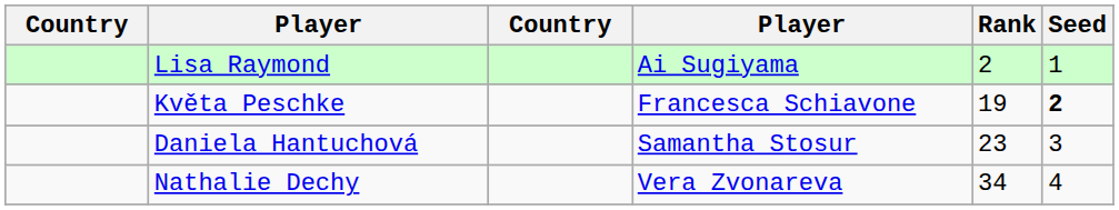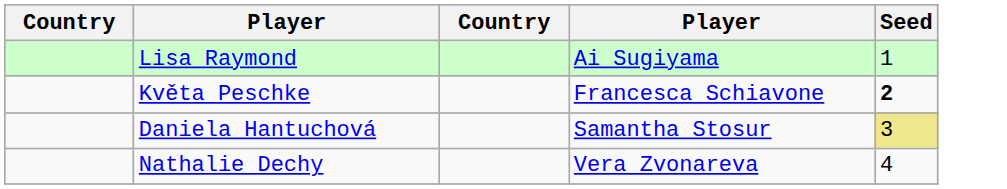 <table class="sortable wikitable">
 <tr>
 <th width="70">Country</th>
 <th width="175">Player</th>
 <th width="70">Country</th>
 <th width="175">Player</th>
-<th>Rank</th>
 <th>Seed</th>
 </tr>
 <tr style="background:#cfc;">
 <td></td>
 <td><a href='#'>Lisa Raymond</a></td>
 <td></td>
 <td><a href='#'>Ai Sugiyama</a></td>
-<td>2</td>
 <td>1</td>
 </tr>
 <tr>
 <td></td>
 <td><a href='#'>Květa Peschke</a></td>
 <td></td>
 <td><a href='#'>Francesca Schiavone</a></td>
-<td>19</td>
 <td><strong>2</strong></td>
 </tr>
 <tr>
 <td></td>
 <td><a href='#'>Daniela Hantuchová</a></td>
 <td></td>
 <td><a href='#'>Samantha Stosur</a></td>
-<td>23</td>
-<td>3</td>
+<td style="background: khaki;">3</td>
 </tr>
 <tr>
 <td></td>
 <td><a href='#'>Nathalie Dechy</a></td>
 <td></td>
 <td><a href='#'>Vera Zvonareva</a></td>
-<td>34</td>
 <td>4</td>
 </tr>
 </table>
